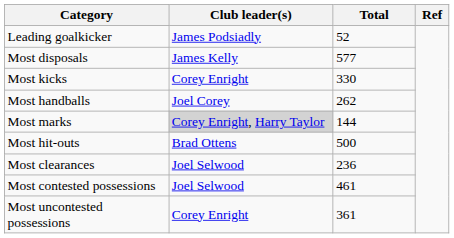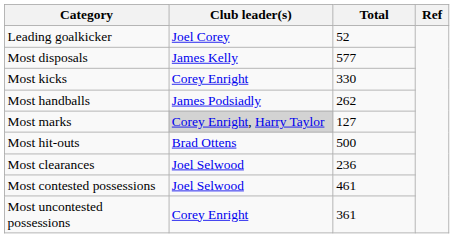 <table class="wikitable" style="width:60%;">
 <tr style="background:#efefef;">
 <th style="width:20%;">Category</th>
 <th style="width:20%;">Club leader(s)</th>
 <th style="width:10%;">Total</th>
 <th style="width:2%;">Ref</th>
 </tr>
 <tr>
 <td>Leading goalkicker</td>
-<td><a href='#'>James Podsiadly</a></td>
+<td><a href='#'>Joel Corey</a></td>
 <td>52</td>
 <td rowspan=9></td>
 </tr>
 <tr>
 <td>Most disposals</td>
 <td><a href='#'>James Kelly</a></td>
 <td>577</td>
 </tr>
 <tr>
 <td>Most kicks</td>
 <td><a href='#'>Corey Enright</a></td>
 <td>330</td>
 </tr>
 <tr>
 <td>Most handballs</td>
-<td><a href='#'>Joel Corey</a></td>
+<td><a href='#'>James Podsiadly</a></td>
 <td>262</td>
 </tr>
 <tr>
 <td>Most marks</td>
 <td style="background: lightgrey;"><a href='#'>Corey Enright</a>, <a href='#'>Harry Taylor</a></td>
-<td>144</td>
+<td>127</td>
 </tr>
 <tr>
 <td>Most hit-outs</td>
 <td><a href='#'>Brad Ottens</a></td>
 <td>500</td>
 </tr>
 <tr>
 <td>Most clearances</td>
 <td><a href='#'>Joel Selwood</a></td>
 <td>236</td>
 </tr>
 <tr>
 <td>Most contested possessions</td>
 <td><a href='#'>Joel Selwood</a></td>
 <td>461</td>
 </tr>
 <tr>
 <td>Most uncontested possessions</td>
 <td><a href='#'>Corey Enright</a></td>
 <td>361</td>
 </tr>
 </table>
